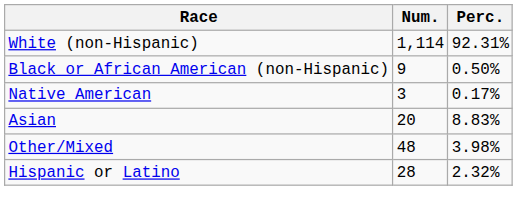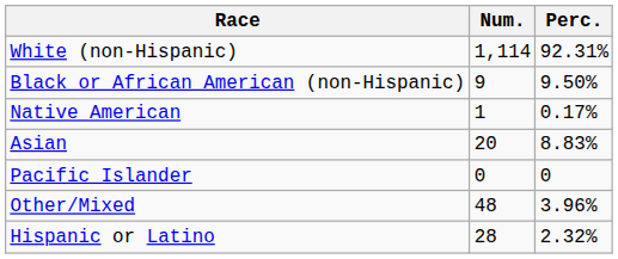 <table class="wikitable">
 <tr>
 <th>Race</th>
 <th>Num.</th>
 <th>Perc.</th>
 </tr>
 <tr>
 <td><a href='#'>White</a> (non-Hispanic)</td>
 <td>1,114</td>
 <td>92.31%</td>
 </tr>
 <tr>
 <td><a href='#'>Black or African American</a> (non-Hispanic)</td>
 <td>9</td>
-<td>0.50%</td>
+<td>9.50%</td>
 </tr>
 <tr>
 <td><a href='#'>Native American</a></td>
-<td>3</td>
+<td>1</td>
 <td>0.17%</td>
 </tr>
 <tr>
 <td><a href='#'>Asian</a></td>
 <td>20</td>
 <td>8.83%</td>
 </tr>
 <tr>
+<td><a href='#'>Pacific Islander</a></td>
+<td>0</td>
+<td>0</td>
+</tr>
+<tr>
 <td><a href='#'>Other/Mixed</a></td>
 <td>48</td>
-<td>3.98%</td>
+<td>3.96%</td>
 </tr>
 <tr>
 <td><a href='#'>Hispanic</a> or <a href='#'>Latino</a></td>
 <td>28</td>
 <td>2.32%</td>
 </tr>
 </table>
